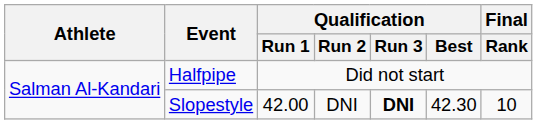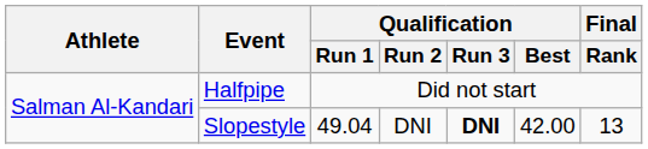 <table class=wikitable style=font-size:90%;text-align:center>
 <tr>
 <th rowspan=2>Athlete</th>
 <th rowspan=2>Event</th>
 <th colspan=4>Qualification</th>
 <th colspan=5>Final</th>
 </tr>
 <tr style=font-size:95%>
 <th>Run 1</th>
 <th>Run 2</th>
 <th>Run 3</th>
 <th>Best</th>
 <th>Rank</th>
 </tr>
 <tr>
 <td align=left rowspan=2><a href='#'>Salman Al-Kandari</a></td>
 <td align=left><a href='#'>Halfpipe</a></td>
 <td colspan=5>Did not start</td>
 </tr>
 <tr>
 <td align=left><a href='#'>Slopestyle</a></td>
-<td>42.00</td>
+<td>49.04</td>
 <td>DNI</td>
 <td><strong>DNI</strong></td>
-<td>42.30</td>
-<td>10</td>
+<td>42.00</td>
+<td>13</td>
 </tr>
 </table>
